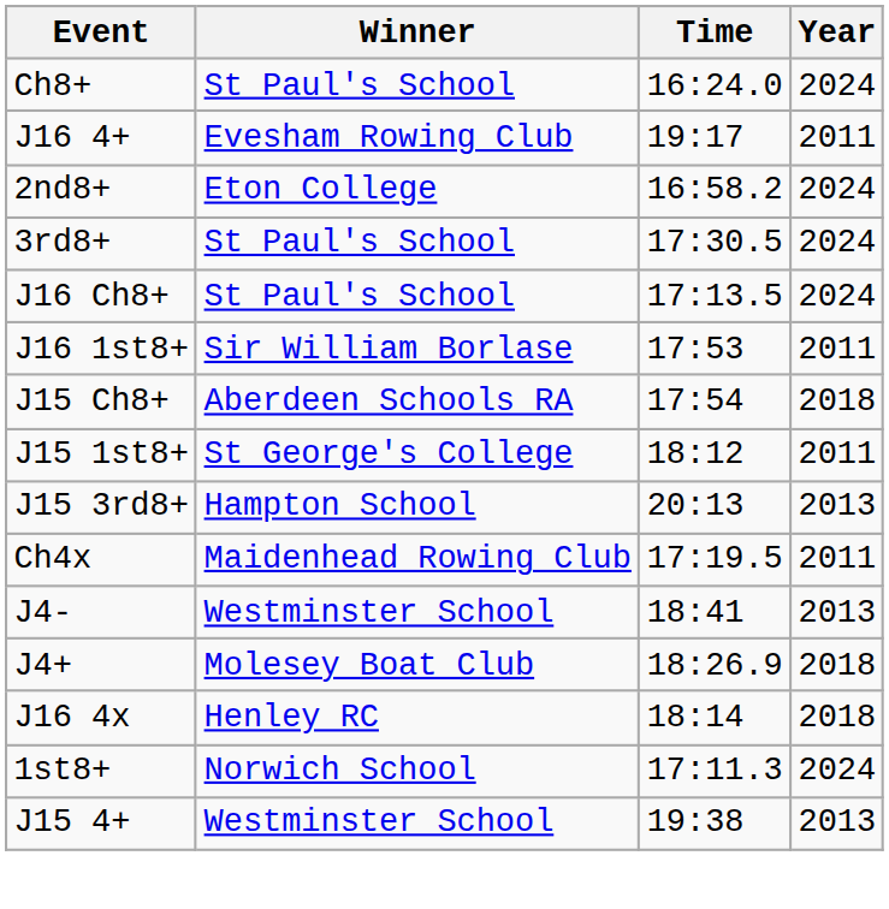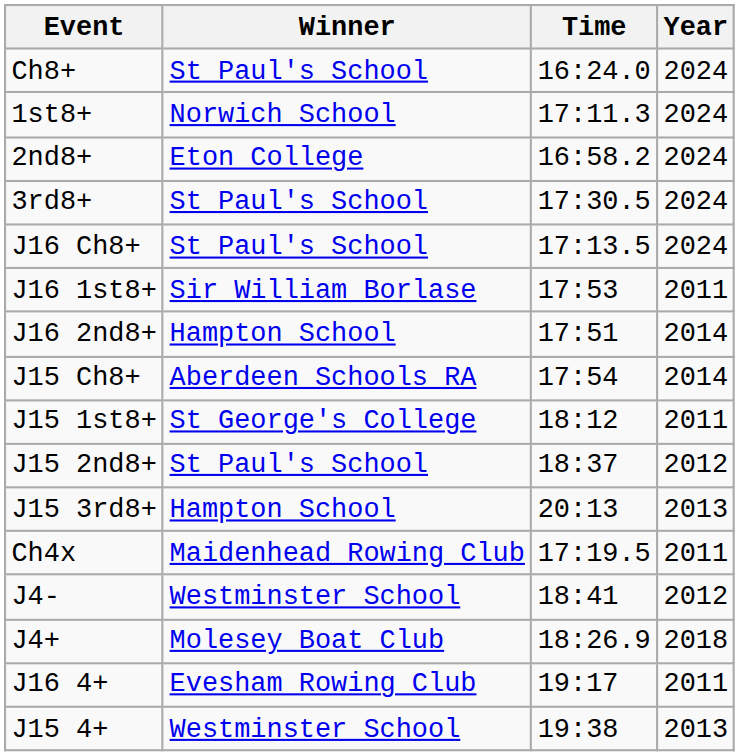 <table class="wikitable">
 <tr>
 <th>Event</th>
 <th>Winner</th>
 <th>Time</th>
 <th>Year</th>
 </tr>
 <tr>
 <td>Ch8+</td>
 <td><a href='#'>St Paul's School</a> </td>
 <td>16:24.0</td>
 <td>2024</td>
 </tr>
 <tr>
-<td>J16 4+</td>
-<td><a href='#'>Evesham Rowing Club</a> </td>
-<td>19:17</td>
-<td>2011</td>
+<td>1st8+</td>
+<td><a href='#'>Norwich School</a>  </td>
+<td>17:11.3</td>
+<td>2024</td>
 </tr>
 <tr>
 <td>2nd8+</td>
 <td><a href='#'>Eton College</a>  </td>
 <td>16:58.2</td>
 <td>2024</td>
 </tr>
 <tr>
 <td>3rd8+</td>
 <td><a href='#'>St Paul's School</a> </td>
 <td>17:30.5</td>
 <td>2024</td>
 </tr>
 <tr>
 <td>J16 Ch8+</td>
 <td><a href='#'>St Paul's School</a> </td>
 <td>17:13.5</td>
 <td>2024</td>
 </tr>
 <tr>
 <td>J16 1st8+</td>
 <td><a href='#'>Sir William Borlase</a> </td>
 <td>17:53</td>
 <td>2011</td>
 </tr>
 <tr>
+<td>J16 2nd8+</td>
+<td><a href='#'>Hampton School</a> </td>
+<td>17:51</td>
+<td>2014</td>
+</tr>
+<tr>
 <td>J15 Ch8+</td>
 <td><a href='#'>Aberdeen Schools RA</a></td>
 <td>17:54</td>
-<td>2018</td>
+<td>2014</td>
 </tr>
 <tr>
 <td>J15 1st8+</td>
 <td><a href='#'>St George's College</a> </td>
 <td>18:12</td>
 <td>2011</td>
+</tr>
+<tr>
+<td>J15 2nd8+</td>
+<td><a href='#'>St Paul's School</a> </td>
+<td>18:37</td>
+<td>2012</td>
 </tr>
 <tr>
 <td>J15 3rd8+</td>
 <td><a href='#'>Hampton School</a> </td>
 <td>20:13</td>
 <td>2013</td>
 </tr>
 <tr>
 <td>Ch4x</td>
 <td><a href='#'>Maidenhead Rowing Club</a> </td>
 <td>17:19.5</td>
 <td>2011</td>
 </tr>
 <tr>
 <td>J4-</td>
 <td><a href='#'>Westminster School</a> </td>
 <td>18:41</td>
-<td>2013</td>
+<td>2012</td>
 </tr>
 <tr>
 <td>J4+</td>
 <td><a href='#'>Molesey Boat Club</a> </td>
 <td>18:26.9</td>
 <td>2018</td>
 </tr>
 <tr>
-<td>J16 4x</td>
-<td><a href='#'>Henley RC</a> </td>
-<td>18:14</td>
-<td>2018</td>
-</tr>
-<tr>
-<td>1st8+</td>
-<td><a href='#'>Norwich School</a>  </td>
-<td>17:11.3</td>
-<td>2024</td>
+<td>J16 4+</td>
+<td><a href='#'>Evesham Rowing Club</a> </td>
+<td>19:17</td>
+<td>2011</td>
 </tr>
 <tr>
 <td>J15 4+</td>
 <td><a href='#'>Westminster School</a> </td>
 <td>19:38</td>
 <td>2013</td>
 </tr>
 </table>
